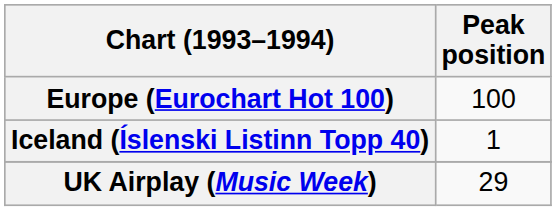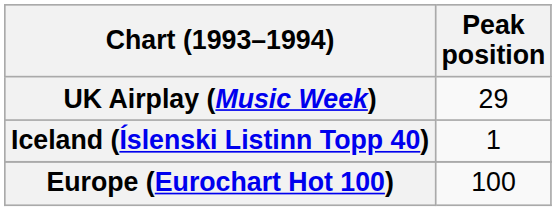 <table class="wikitable sortable plainrowheaders" style="text-align:center">
 <tr>
 <th scope="col">Chart (1993–1994)</th>
 <th scope="col">Peak<br>position</th>
 </tr>
 <tr>
-<th scope="row">Europe (<a href='#'>Eurochart Hot 100</a>)</th>
-<td>100</td>
+<th scope="row">UK Airplay (<em><a href='#'>Music Week</a></em>)</th>
+<td>29</td>
 </tr>
 <tr>
 <th scope="row">Iceland (<a href='#'>Íslenski Listinn Topp 40</a>)</th>
 <td>1</td>
 </tr>
 <tr>
 </tr>
 <tr>
-<th scope="row">UK Airplay (<em><a href='#'>Music Week</a></em>)</th>
-<td>29</td>
+<th scope="row">Europe (<a href='#'>Eurochart Hot 100</a>)</th>
+<td>100</td>
 </tr>
 </table>
